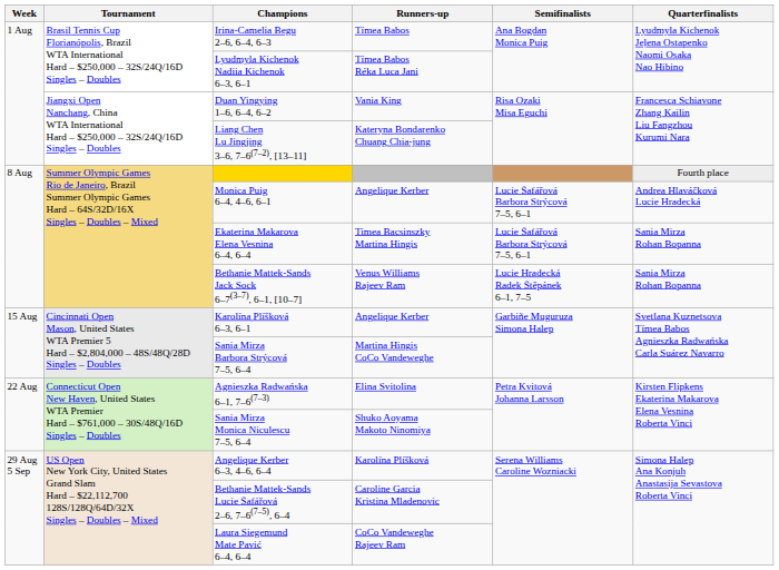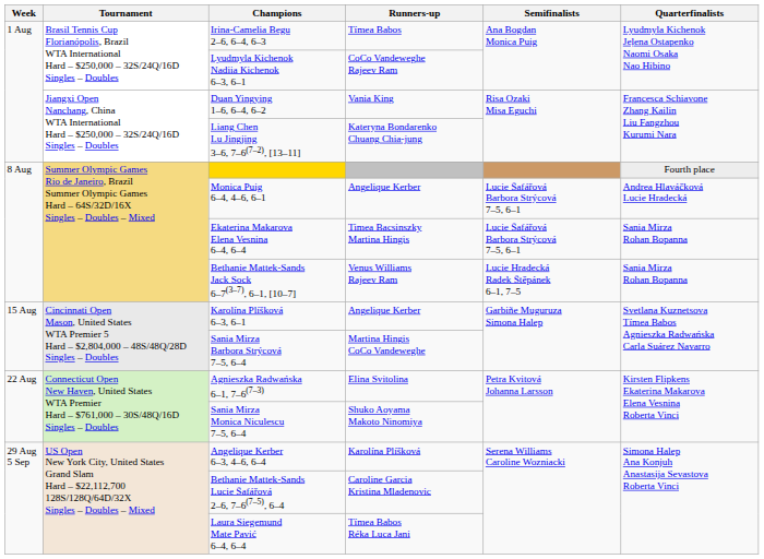 <table class=wikitable style=font-size:90%>
 <tr>
 <th style="width:48px;">Week</th>
 <th width=230>Tournament</th>
 <th width=190>Champions</th>
 <th width=190>Runners-up</th>
 <th style="width:190px;">Semifinalists</th>
 <th style="width:190px;">Quarterfinalists</th>
 </tr>
 <tr valign=top>
 <td rowspan=4>1 Aug</td>
 <td style="background:#fff;" rowspan="2"><a href='#'>Brasil Tennis Cup</a><br> <a href='#'>Florianópolis</a>, Brazil<br>WTA International<br>Hard – $250,000 – 32S/24Q/16D<br><a href='#'>Singles</a> – <a href='#'>Doubles</a></td>
 <td> <a href='#'>Irina-Camelia Begu</a> <br> 2–6, 6–4, 6–3</td>
 <td> <a href='#'>Tímea Babos</a></td>
 <td rowspan=2> <a href='#'>Ana Bogdan</a><br>  <a href='#'>Monica Puig</a></td>
 <td rowspan=2> <a href='#'>Lyudmyla Kichenok</a> <br> <a href='#'>Jeļena Ostapenko</a> <br> <a href='#'>Naomi Osaka</a><br>  <a href='#'>Nao Hibino</a></td>
 </tr>
 <tr valign=top>
 <td> <a href='#'>Lyudmyla Kichenok</a><br> <a href='#'>Nadiia Kichenok</a><br>6–3, 6–1</td>
-<td> <a href='#'>Tímea Babos</a><br> <a href='#'>Réka Luca Jani</a></td>
+<td> <a href='#'>CoCo Vandeweghe</a><br> <a href='#'>Rajeev Ram</a></td>
 </tr>
 <tr valign=top>
 <td style="background:#fff;" rowspan="2"><a href='#'>Jiangxi Open</a><br> <a href='#'>Nanchang</a>, China<br>WTA International<br>Hard – $250,000 – 32S/24Q/16D<br><a href='#'>Singles</a> – <a href='#'>Doubles</a></td>
 <td> <a href='#'>Duan Yingying</a><br>1–6, 6–4, 6–2</td>
 <td> <a href='#'>Vania King</a></td>
 <td rowspan=2> <a href='#'>Risa Ozaki</a> <br> <a href='#'>Misa Eguchi</a></td>
 <td rowspan=2> <a href='#'>Francesca Schiavone</a><br> <a href='#'>Zhang Kailin</a> <br> <a href='#'>Liu Fangzhou</a> <br>  <a href='#'>Kurumi Nara</a></td>
 </tr>
 <tr valign=top>
 <td> <a href='#'>Liang Chen</a><br> <a href='#'>Lu Jingjing</a><br>3–6, 7–6<sup>(7–2)</sup>, [13–11]</td>
 <td> <a href='#'>Kateryna Bondarenko</a> <br>  <a href='#'>Chuang Chia-jung</a></td>
 </tr>
 <tr valign=top>
 <td rowspan=4>8 Aug</td>
 <td style="background:#f5da81;" rowspan="4"><a href='#'>Summer Olympic Games</a><br><a href='#'>Rio de Janeiro</a>, Brazil<br>Summer Olympic Games<br> Hard – 64S/32D/16X<br><a href='#'>Singles</a> – <a href='#'>Doubles</a> – <a href='#'>Mixed</a></td>
 <td style="background:gold; text-align:center;"></td>
 <td style="background:silver; text-align:center;"></td>
 <td style="background:#c96; text-align:center;"></td>
 <td style="background:#ededed ; text-align:center;">Fourth place</td>
 </tr>
 <tr valign=top>
 <td> <a href='#'>Monica Puig</a><br>6–4, 4–6, 6–1</td>
 <td> <a href='#'>Angelique Kerber</a></td>
 <td> <a href='#'>Lucie Šafářová</a><br>  <a href='#'>Barbora Strýcová</a><br>7–5, 6–1</td>
 <td> <a href='#'>Andrea Hlaváčková</a><br> <a href='#'>Lucie Hradecká</a></td>
 </tr>
 <tr valign=top>
 <td> <a href='#'>Ekaterina Makarova</a><br> <a href='#'>Elena Vesnina</a><br>6–4, 6–4</td>
 <td> <a href='#'>Timea Bacsinszky</a><br> <a href='#'>Martina Hingis</a></td>
 <td> <a href='#'>Lucie Šafářová</a><br>  <a href='#'>Barbora Strýcová</a><br>7–5, 6–1</td>
 <td> <a href='#'>Sania Mirza</a><br> <a href='#'>Rohan Bopanna</a></td>
 </tr>
 <tr valign=top>
 <td> <a href='#'>Bethanie Mattek-Sands</a><br> <a href='#'>Jack Sock</a><br>6–7<sup>(3–7)</sup>, 6–1, [10–7]</td>
 <td> <a href='#'>Venus Williams</a><br> <a href='#'>Rajeev Ram</a></td>
 <td> <a href='#'>Lucie Hradecká</a><br> <a href='#'>Radek Štěpánek</a><br>6–1, 7–5</td>
 <td> <a href='#'>Sania Mirza</a><br> <a href='#'>Rohan Bopanna</a></td>
 </tr>
 <tr valign=top>
 <td rowspan=2>15 Aug</td>
 <td style="background:#e9e9e9;" rowspan="2"><a href='#'>Cincinnati Open</a><br> <a href='#'>Mason</a>, United States<br>WTA Premier 5<br>Hard – $2,804,000 – 48S/48Q/28D<br><a href='#'>Singles</a> – <a href='#'>Doubles</a></td>
 <td> <a href='#'>Karolína Plíšková</a><br>6–3, 6–1</td>
 <td> <a href='#'>Angelique Kerber</a></td>
 <td rowspan=2> <a href='#'>Garbiñe Muguruza</a><br>  <a href='#'>Simona Halep</a></td>
 <td rowspan=2> <a href='#'>Svetlana Kuznetsova</a><br> <a href='#'>Tímea Babos</a><br> <a href='#'>Agnieszka Radwańska</a><br> <a href='#'>Carla Suárez Navarro</a></td>
 </tr>
 <tr valign=top>
 <td> <a href='#'>Sania Mirza</a> <br> <a href='#'>Barbora Strýcová</a><br>7–5, 6–4</td>
 <td> <a href='#'>Martina Hingis</a> <br> <a href='#'>CoCo Vandeweghe</a></td>
 </tr>
 <tr valign=top>
 <td rowspan=2>22 Aug</td>
 <td style="background:#d4f1c5;" rowspan="2"><a href='#'>Connecticut Open</a><br> <a href='#'>New Haven</a>, United States<br>WTA Premier<br>Hard – $761,000 – 30S/48Q/16D<br><a href='#'>Singles</a> – <a href='#'>Doubles</a></td>
 <td> <a href='#'>Agnieszka Radwańska</a><br>6–1, 7–6<sup>(7–3)</sup></td>
 <td> <a href='#'>Elina Svitolina</a></td>
 <td rowspan=2> <a href='#'>Petra Kvitová</a> <br> <a href='#'>Johanna Larsson</a></td>
 <td rowspan=2> <a href='#'>Kirsten Flipkens</a><br> <a href='#'>Ekaterina Makarova</a><br> <a href='#'>Elena Vesnina</a><br> <a href='#'>Roberta Vinci</a></td>
 </tr>
 <tr valign=top>
 <td> <a href='#'>Sania Mirza</a> <br>  <a href='#'>Monica Niculescu</a><br>7–5, 6–4</td>
 <td> <a href='#'>Shuko Aoyama</a><br> <a href='#'>Makoto Ninomiya</a></td>
 </tr>
 <tr valign=top>
 <td rowspan=3>29 Aug <br>5 Sep</td>
 <td style="background:#f3e6d7;" rowspan="3"><a href='#'>US Open</a><br> New York City, United States<br>Grand Slam<br>Hard – $22,112,700<br>128S/128Q/64D/32X<br><a href='#'>Singles</a> – <a href='#'>Doubles</a> – <a href='#'>Mixed</a></td>
 <td> <a href='#'>Angelique Kerber</a><br>6–3, 4–6, 6–4</td>
 <td> <a href='#'>Karolína Plíšková</a></td>
 <td rowspan=3> <a href='#'>Serena Williams</a> <br> <a href='#'>Caroline Wozniacki</a></td>
 <td rowspan=3> <a href='#'>Simona Halep</a><br> <a href='#'>Ana Konjuh</a><br> <a href='#'>Anastasija Sevastova</a><br> <a href='#'>Roberta Vinci</a></td>
 </tr>
 <tr valign=top>
 <td> <a href='#'>Bethanie Mattek-Sands</a> <br>  <a href='#'>Lucie Šafářová</a><br>2–6, 7–6<sup>(7–5)</sup>, 6–4</td>
 <td> <a href='#'>Caroline Garcia</a> <br>  <a href='#'>Kristina Mladenovic</a></td>
 </tr>
 <tr valign=top>
 <td> <a href='#'>Laura Siegemund</a><br> <a href='#'>Mate Pavić</a><br>6–4, 6–4</td>
-<td> <a href='#'>CoCo Vandeweghe</a><br> <a href='#'>Rajeev Ram</a></td>
+<td> <a href='#'>Tímea Babos</a><br> <a href='#'>Réka Luca Jani</a></td>
 </tr>
 </table>
